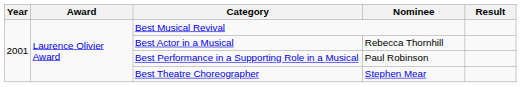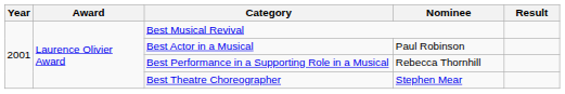 <table class="wikitable" width="95%">
 <tr>
 <th width="5%">Year</th>
 <th width="20%">Award</th>
 <th width="45%">Category</th>
 <th width="20%">Nominee</th>
 <th width="10%">Result</th>
 </tr>
 <tr>
 <td rowspan="4" align="center">2001</td>
 <td rowspan="4"><a href='#'>Laurence Olivier Award</a></td>
 <td colspan="2"><a href='#'>Best Musical Revival</a></td>
 <td></td>
 </tr>
 <tr>
 <td><a href='#'>Best Actor in a Musical</a></td>
-<td>Rebecca Thornhill</td>
+<td>Paul Robinson</td>
 <td></td>
 </tr>
 <tr>
 <td><a href='#'>Best Performance in a Supporting Role in a Musical</a></td>
-<td>Paul Robinson</td>
+<td>Rebecca Thornhill</td>
 <td></td>
 </tr>
 <tr>
 <td><a href='#'>Best Theatre Choreographer</a></td>
 <td><a href='#'>Stephen Mear</a></td>
 <td></td>
 </tr>
 </table>
